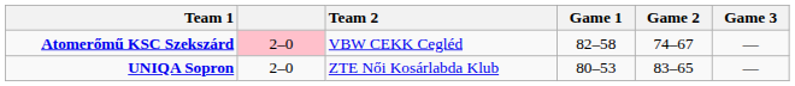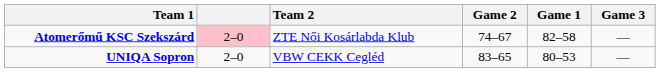 <table class=wikitable style="text-align:center">
 <tr>
 <th style="width:225px; text-align:right;">Team 1</th>
 <th style="width:80px;"></th>
 <th style="width:225px; text-align:left;">Team 2</th>
+<th style="width:70px;">Game 2</th>
 <th style="width:70px;">Game 1</th>
-<th style="width:70px;">Game 2</th>
 <th style="width:70px;">Game 3</th>
 </tr>
 <tr>
 <td align=right><strong><a href='#'>Atomerőmű KSC Szekszárd</a></strong></td>
 <td style="background: pink;">2–0</td>
-<td align=left><a href='#'>VBW CEKK Cegléd</a></td>
+<td align=left><a href='#'>ZTE Női Kosárlabda Klub</a></td>
+<td>74–67</td>
 <td>82–58</td>
-<td>74–67</td>
 <td>—</td>
 </tr>
 <tr>
 <td align=right><strong><a href='#'>UNIQA Sopron</a></strong></td>
 <td>2–0</td>
-<td align=left><a href='#'>ZTE Női Kosárlabda Klub</a></td>
+<td align=left><a href='#'>VBW CEKK Cegléd</a></td>
+<td>83–65</td>
 <td>80–53</td>
-<td>83–65</td>
 <td>—</td>
 </tr>
 </table>
